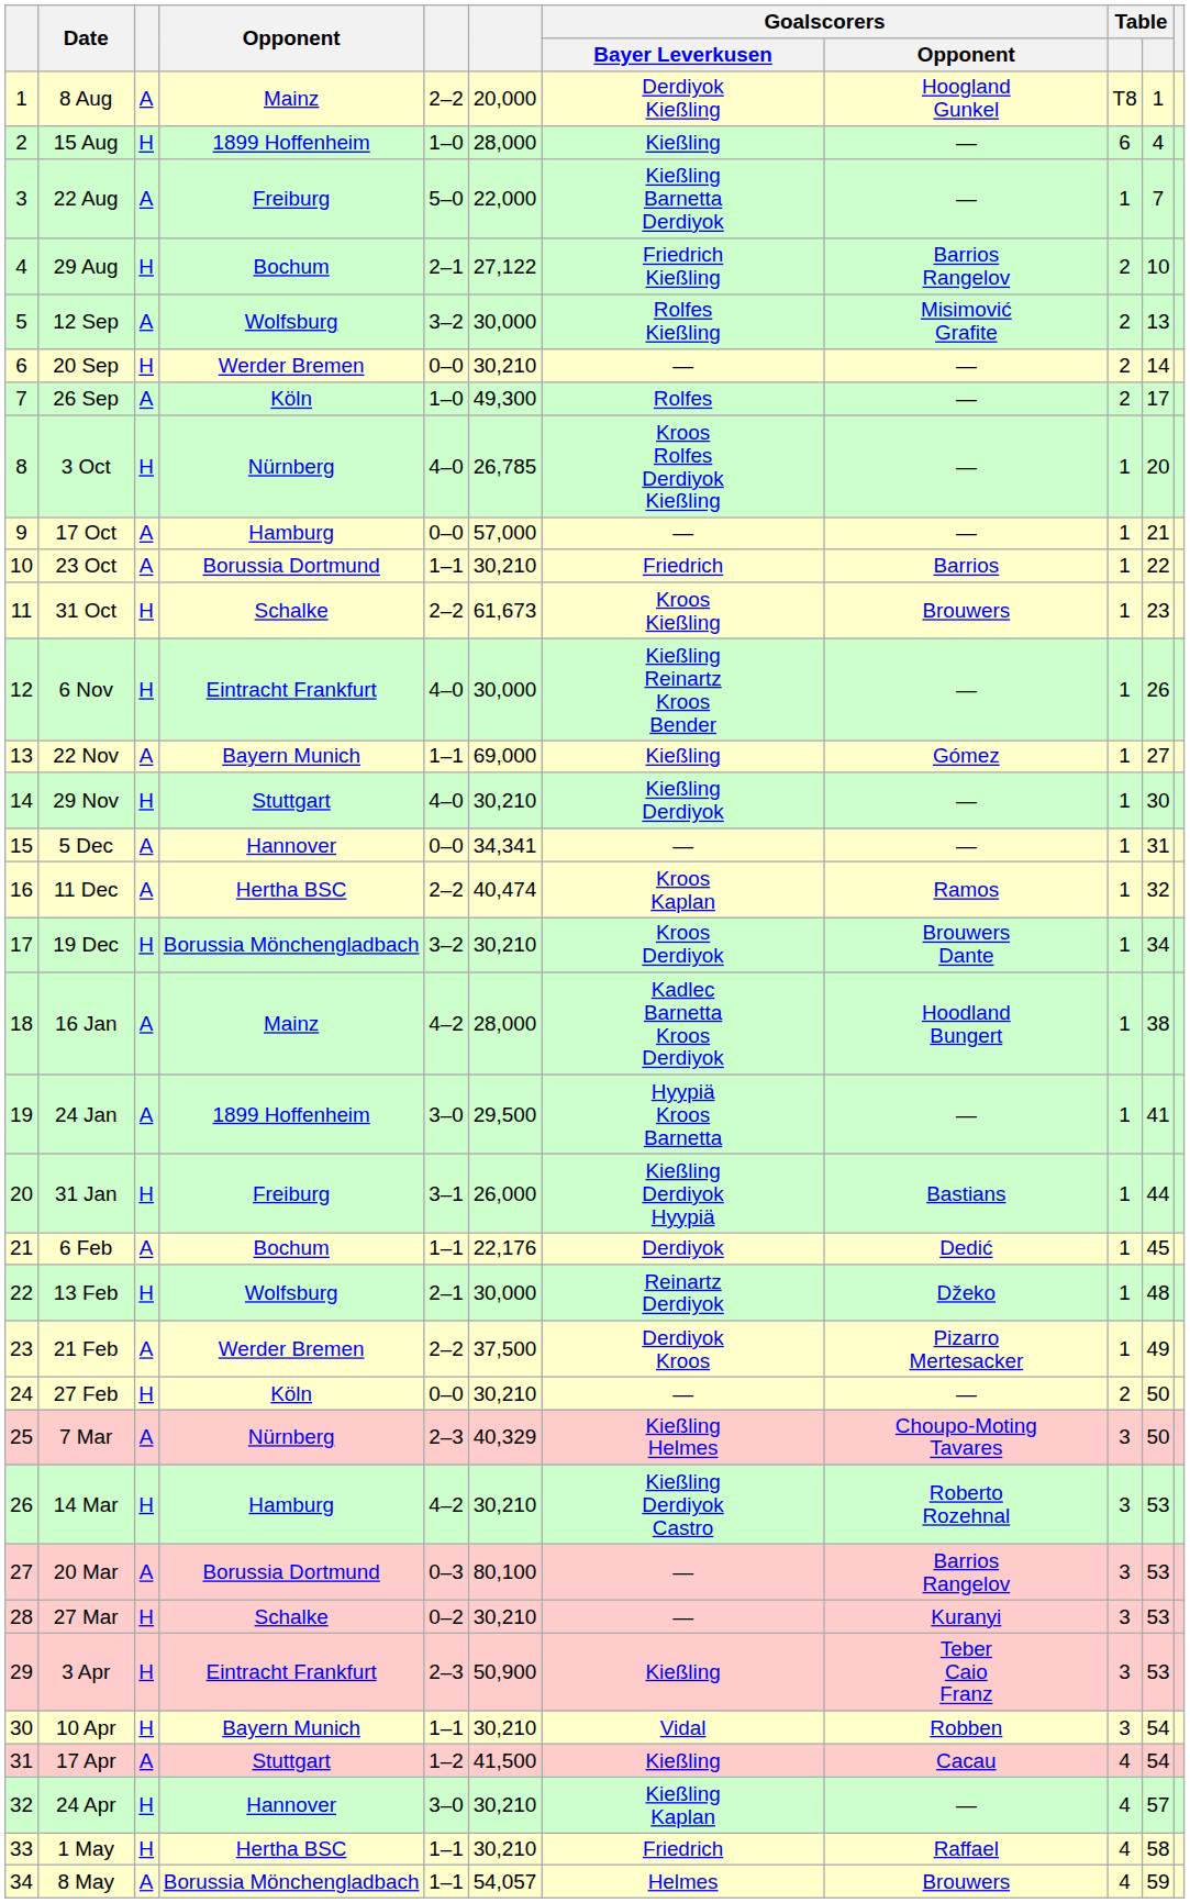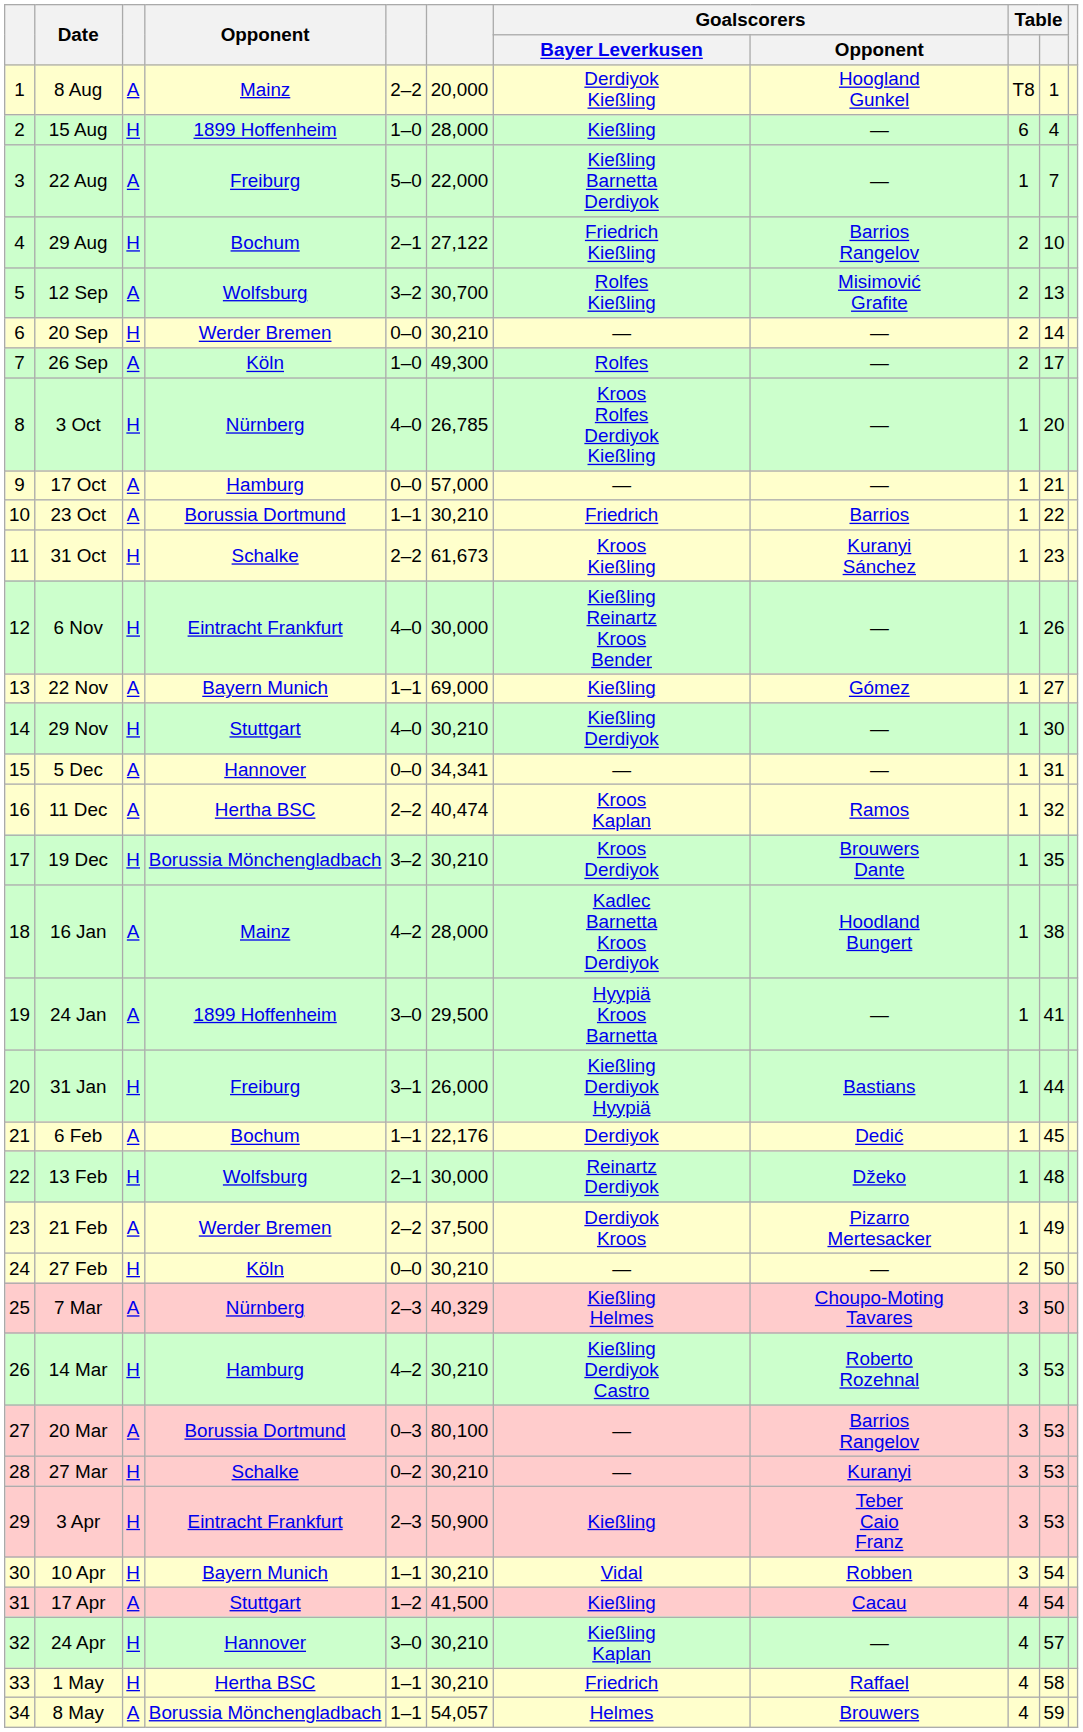 <table class="wikitable" Style="text-align: center;font-size:90%">
 <tr>
 <th rowspan="2"></th>
 <th rowspan="2" style="width:60px">Date</th>
 <th rowspan="2"></th>
 <th rowspan="2">Opponent</th>
 <th rowspan="2"><br></th>
 <th rowspan="2"></th>
 <th colspan="2">Goalscorers</th>
 <th colspan="2">Table</th>
 <th rowspan="2"></th>
 </tr>
 <tr>
 <th style="width:190px"><a href='#'>Bayer Leverkusen</a></th>
 <th style="width:190px">Opponent</th>
 <th></th>
 <th></th>
 </tr>
 <tr style="background:#ffc">
 <td>1</td>
 <td>8 Aug</td>
 <td><a href='#'>A</a></td>
 <td><a href='#'>Mainz</a></td>
 <td>2–2</td>
 <td>20,000</td>
 <td><a href='#'>Derdiyok</a> <br><a href='#'>Kießling</a> </td>
 <td><a href='#'>Hoogland</a> <br><a href='#'>Gunkel</a> </td>
 <td>T8</td>
 <td>1</td>
 <td></td>
 </tr>
 <tr style="background:#cfc">
 <td>2</td>
 <td>15 Aug</td>
 <td><a href='#'>H</a></td>
 <td><a href='#'>1899 Hoffenheim</a></td>
 <td>1–0</td>
 <td>28,000</td>
 <td><a href='#'>Kießling</a> </td>
 <td>—</td>
 <td>6</td>
 <td>4</td>
 <td></td>
 </tr>
 <tr style="background:#cfc">
 <td>3</td>
 <td>22 Aug</td>
 <td><a href='#'>A</a></td>
 <td><a href='#'>Freiburg</a></td>
 <td>5–0</td>
 <td>22,000</td>
 <td><a href='#'>Kießling</a> <br><a href='#'>Barnetta</a> <br><a href='#'>Derdiyok</a> </td>
 <td>—</td>
 <td>1</td>
 <td>7</td>
 <td></td>
 </tr>
 <tr style="background:#cfc">
 <td>4</td>
 <td>29 Aug</td>
 <td><a href='#'>H</a></td>
 <td><a href='#'>Bochum</a></td>
 <td>2–1</td>
 <td>27,122</td>
 <td><a href='#'>Friedrich</a> <br><a href='#'>Kießling</a> </td>
 <td><a href='#'>Barrios</a> <br><a href='#'>Rangelov</a> </td>
 <td>2</td>
 <td>10</td>
 <td></td>
 </tr>
 <tr style="background:#cfc">
 <td>5</td>
 <td>12 Sep</td>
 <td><a href='#'>A</a></td>
 <td><a href='#'>Wolfsburg</a></td>
 <td>3–2</td>
-<td>30,000</td>
+<td>30,700</td>
 <td><a href='#'>Rolfes</a> <br><a href='#'>Kießling</a> </td>
 <td><a href='#'>Misimović</a> <br><a href='#'>Grafite</a> </td>
 <td>2</td>
 <td>13</td>
 <td></td>
 </tr>
 <tr style="background:#ffc">
 <td>6</td>
 <td>20 Sep</td>
 <td><a href='#'>H</a></td>
 <td><a href='#'>Werder Bremen</a></td>
 <td>0–0</td>
 <td>30,210</td>
 <td>—</td>
 <td>—</td>
 <td>2</td>
 <td>14</td>
 <td></td>
 </tr>
 <tr style="background:#cfc">
 <td>7</td>
 <td>26 Sep</td>
 <td><a href='#'>A</a></td>
 <td><a href='#'>Köln</a></td>
 <td>1–0</td>
 <td>49,300</td>
 <td><a href='#'>Rolfes</a> </td>
 <td>—</td>
 <td>2</td>
 <td>17</td>
 <td></td>
 </tr>
 <tr style="background:#cfc">
 <td>8</td>
 <td>3 Oct</td>
 <td><a href='#'>H</a></td>
 <td><a href='#'>Nürnberg</a></td>
 <td>4–0</td>
 <td>26,785</td>
 <td><a href='#'>Kroos</a> <br><a href='#'>Rolfes</a> <br><a href='#'>Derdiyok</a> <br><a href='#'>Kießling</a> </td>
 <td>—</td>
 <td>1</td>
 <td>20</td>
 <td></td>
 </tr>
 <tr style="background:#ffc">
 <td>9</td>
 <td>17 Oct</td>
 <td><a href='#'>A</a></td>
 <td><a href='#'>Hamburg</a></td>
 <td>0–0</td>
 <td>57,000</td>
 <td>—</td>
 <td>—</td>
 <td>1</td>
 <td>21</td>
 <td></td>
 </tr>
 <tr style="background:#ffc">
 <td>10</td>
 <td>23 Oct</td>
 <td><a href='#'>A</a></td>
 <td><a href='#'>Borussia Dortmund</a></td>
 <td>1–1</td>
 <td>30,210</td>
 <td><a href='#'>Friedrich</a> </td>
 <td><a href='#'>Barrios</a> </td>
 <td>1</td>
 <td>22</td>
 <td></td>
 </tr>
 <tr style="background:#ffc">
 <td>11</td>
 <td>31 Oct</td>
 <td><a href='#'>H</a></td>
 <td><a href='#'>Schalke</a></td>
 <td>2–2</td>
 <td>61,673</td>
 <td><a href='#'>Kroos</a> <br><a href='#'>Kießling</a> </td>
-<td><a href='#'>Brouwers</a> </td>
+<td><a href='#'>Kuranyi</a> <br><a href='#'>Sánchez</a> </td>
 <td>1</td>
 <td>23</td>
 <td></td>
 </tr>
 <tr style="background:#cfc">
 <td>12</td>
 <td>6 Nov</td>
 <td><a href='#'>H</a></td>
 <td><a href='#'>Eintracht Frankfurt</a></td>
 <td>4–0</td>
 <td>30,000</td>
 <td><a href='#'>Kießling</a> <br><a href='#'>Reinartz</a> <br><a href='#'>Kroos</a> <br><a href='#'>Bender</a> </td>
 <td>—</td>
 <td>1</td>
 <td>26</td>
 <td></td>
 </tr>
 <tr style="background:#ffc">
 <td>13</td>
 <td>22 Nov</td>
 <td><a href='#'>A</a></td>
 <td><a href='#'>Bayern Munich</a></td>
 <td>1–1</td>
 <td>69,000</td>
 <td><a href='#'>Kießling</a> </td>
 <td><a href='#'>Gómez</a> </td>
 <td>1</td>
 <td>27</td>
 <td></td>
 </tr>
 <tr style="background:#cfc">
 <td>14</td>
 <td>29 Nov</td>
 <td><a href='#'>H</a></td>
 <td><a href='#'>Stuttgart</a></td>
 <td>4–0</td>
 <td>30,210</td>
 <td><a href='#'>Kießling</a> <br><a href='#'>Derdiyok</a> </td>
 <td>—</td>
 <td>1</td>
 <td>30</td>
 <td></td>
 </tr>
 <tr style="background:#ffc">
 <td>15</td>
 <td>5 Dec</td>
 <td><a href='#'>A</a></td>
 <td><a href='#'>Hannover</a></td>
 <td>0–0</td>
 <td>34,341</td>
 <td>—</td>
 <td>—</td>
 <td>1</td>
 <td>31</td>
 <td></td>
 </tr>
 <tr style="background:#ffc">
 <td>16</td>
 <td>11 Dec</td>
 <td><a href='#'>A</a></td>
 <td><a href='#'>Hertha BSC</a></td>
 <td>2–2</td>
 <td>40,474</td>
 <td><a href='#'>Kroos</a> <br><a href='#'>Kaplan</a> </td>
 <td><a href='#'>Ramos</a> </td>
 <td>1</td>
 <td>32</td>
 <td></td>
 </tr>
 <tr style="background:#cfc">
 <td>17</td>
 <td>19 Dec</td>
 <td><a href='#'>H</a></td>
 <td><a href='#'>Borussia Mönchengladbach</a></td>
 <td>3–2</td>
 <td>30,210</td>
 <td><a href='#'>Kroos</a> <br><a href='#'>Derdiyok</a> </td>
 <td><a href='#'>Brouwers</a> <br><a href='#'>Dante</a> </td>
 <td>1</td>
-<td>34</td>
+<td>35</td>
 <td></td>
 </tr>
 <tr style="background:#cfc">
 <td>18</td>
 <td>16 Jan</td>
 <td><a href='#'>A</a></td>
 <td><a href='#'>Mainz</a></td>
 <td>4–2</td>
 <td>28,000</td>
 <td><a href='#'>Kadlec</a> <br><a href='#'>Barnetta</a> <br><a href='#'>Kroos</a> <br><a href='#'>Derdiyok</a> </td>
 <td><a href='#'>Hoodland</a> <br><a href='#'>Bungert</a> </td>
 <td>1</td>
 <td>38</td>
 <td></td>
 </tr>
 <tr style="background:#cfc">
 <td>19</td>
 <td>24 Jan</td>
 <td><a href='#'>A</a></td>
 <td><a href='#'>1899 Hoffenheim</a></td>
 <td>3–0</td>
 <td>29,500</td>
 <td><a href='#'>Hyypiä</a> <br><a href='#'>Kroos</a> <br><a href='#'>Barnetta</a> </td>
 <td>—</td>
 <td>1</td>
 <td>41</td>
 <td></td>
 </tr>
 <tr style="background:#cfc">
 <td>20</td>
 <td>31 Jan</td>
 <td><a href='#'>H</a></td>
 <td><a href='#'>Freiburg</a></td>
 <td>3–1</td>
 <td>26,000</td>
 <td><a href='#'>Kießling</a> <br><a href='#'>Derdiyok</a> <br><a href='#'>Hyypiä</a> </td>
 <td><a href='#'>Bastians</a> </td>
 <td>1</td>
 <td>44</td>
 <td></td>
 </tr>
 <tr style="background:#ffc">
 <td>21</td>
 <td>6 Feb</td>
 <td><a href='#'>A</a></td>
 <td><a href='#'>Bochum</a></td>
 <td>1–1</td>
 <td>22,176</td>
 <td><a href='#'>Derdiyok</a> </td>
 <td><a href='#'>Dedić</a> </td>
 <td>1</td>
 <td>45</td>
 <td></td>
 </tr>
 <tr style="background:#cfc">
 <td>22</td>
 <td>13 Feb</td>
 <td><a href='#'>H</a></td>
 <td><a href='#'>Wolfsburg</a></td>
 <td>2–1</td>
 <td>30,000</td>
 <td><a href='#'>Reinartz</a> <br><a href='#'>Derdiyok</a> </td>
 <td><a href='#'>Džeko</a> </td>
 <td>1</td>
 <td>48</td>
 <td></td>
 </tr>
 <tr style="background:#ffc">
 <td>23</td>
 <td>21 Feb</td>
 <td><a href='#'>A</a></td>
 <td><a href='#'>Werder Bremen</a></td>
 <td>2–2</td>
 <td>37,500</td>
 <td><a href='#'>Derdiyok</a> <br><a href='#'>Kroos</a> </td>
 <td><a href='#'>Pizarro</a> <br><a href='#'>Mertesacker</a> </td>
 <td>1</td>
 <td>49</td>
 <td></td>
 </tr>
 <tr style="background:#ffc">
 <td>24</td>
 <td>27 Feb</td>
 <td><a href='#'>H</a></td>
 <td><a href='#'>Köln</a></td>
 <td>0–0</td>
 <td>30,210</td>
 <td>—</td>
 <td>—</td>
 <td>2</td>
 <td>50</td>
 <td></td>
 </tr>
 <tr style="background:#fcc">
 <td>25</td>
 <td>7 Mar</td>
 <td><a href='#'>A</a></td>
 <td><a href='#'>Nürnberg</a></td>
 <td>2–3</td>
 <td>40,329</td>
 <td><a href='#'>Kießling</a> <br><a href='#'>Helmes</a> </td>
 <td><a href='#'>Choupo-Moting</a> <br><a href='#'>Tavares</a> </td>
 <td>3</td>
 <td>50</td>
 <td></td>
 </tr>
 <tr style="background:#cfc">
 <td>26</td>
 <td>14 Mar</td>
 <td><a href='#'>H</a></td>
 <td><a href='#'>Hamburg</a></td>
 <td>4–2</td>
 <td>30,210</td>
 <td><a href='#'>Kießling</a> <br><a href='#'>Derdiyok</a> <br><a href='#'>Castro</a> </td>
 <td><a href='#'>Roberto</a> <br><a href='#'>Rozehnal</a> </td>
 <td>3</td>
 <td>53</td>
 <td></td>
 </tr>
 <tr style="background:#fcc">
 <td>27</td>
 <td>20 Mar</td>
 <td><a href='#'>A</a></td>
 <td><a href='#'>Borussia Dortmund</a></td>
 <td>0–3</td>
 <td>80,100</td>
 <td>—</td>
 <td><a href='#'>Barrios</a> <br><a href='#'>Rangelov</a> </td>
 <td>3</td>
 <td>53</td>
 <td></td>
 </tr>
 <tr style="background:#fcc">
 <td>28</td>
 <td>27 Mar</td>
 <td><a href='#'>H</a></td>
 <td><a href='#'>Schalke</a></td>
 <td>0–2</td>
 <td>30,210</td>
 <td>—</td>
 <td><a href='#'>Kuranyi</a> </td>
 <td>3</td>
 <td>53</td>
 <td></td>
 </tr>
 <tr style="background:#fcc">
 <td>29</td>
 <td>3 Apr</td>
 <td><a href='#'>H</a></td>
 <td><a href='#'>Eintracht Frankfurt</a></td>
 <td>2–3</td>
 <td>50,900</td>
 <td><a href='#'>Kießling</a> </td>
 <td><a href='#'>Teber</a> <br><a href='#'>Caio</a> <br><a href='#'>Franz</a> </td>
 <td>3</td>
 <td>53</td>
 <td></td>
 </tr>
 <tr style="background:#ffc">
 <td>30</td>
 <td>10 Apr</td>
 <td><a href='#'>H</a></td>
 <td><a href='#'>Bayern Munich</a></td>
 <td>1–1</td>
 <td>30,210</td>
 <td><a href='#'>Vidal</a> </td>
 <td><a href='#'>Robben</a> </td>
 <td>3</td>
 <td>54</td>
 <td></td>
 </tr>
 <tr style="background:#fcc">
 <td>31</td>
 <td>17 Apr</td>
 <td><a href='#'>A</a></td>
 <td><a href='#'>Stuttgart</a></td>
 <td>1–2</td>
 <td>41,500</td>
 <td><a href='#'>Kießling</a> </td>
 <td><a href='#'>Cacau</a> </td>
 <td>4</td>
 <td>54</td>
 <td></td>
 </tr>
 <tr style="background:#cfc">
 <td>32</td>
 <td>24 Apr</td>
 <td><a href='#'>H</a></td>
 <td><a href='#'>Hannover</a></td>
 <td>3–0</td>
 <td>30,210</td>
 <td><a href='#'>Kießling</a> <br><a href='#'>Kaplan</a> </td>
 <td>—</td>
 <td>4</td>
 <td>57</td>
 <td></td>
 </tr>
 <tr style="background:#ffc">
 <td>33</td>
 <td>1 May</td>
 <td><a href='#'>H</a></td>
 <td><a href='#'>Hertha BSC</a></td>
 <td>1–1</td>
 <td>30,210</td>
 <td><a href='#'>Friedrich</a> </td>
 <td><a href='#'>Raffael</a> </td>
 <td>4</td>
 <td>58</td>
 <td></td>
 </tr>
 <tr style="background:#ffc">
 <td>34</td>
 <td>8 May</td>
 <td><a href='#'>A</a></td>
 <td><a href='#'>Borussia Mönchengladbach</a></td>
 <td>1–1</td>
 <td>54,057</td>
 <td><a href='#'>Helmes</a> </td>
 <td><a href='#'>Brouwers</a> </td>
 <td>4</td>
 <td>59</td>
 <td></td>
 </tr>
 </table>
